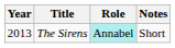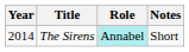 <table class="wikitable sortable">
 <tr>
 <th>Year</th>
 <th>Title</th>
 <th>Role</th>
 <th>Notes</th>
 </tr>
 <tr>
-<td>2013</td>
+<td>2014</td>
 <td><em>The Sirens</em></td>
 <td style="background: paleturquoise;">Annabel</td>
 <td>Short</td>
 </tr>
 </table>
